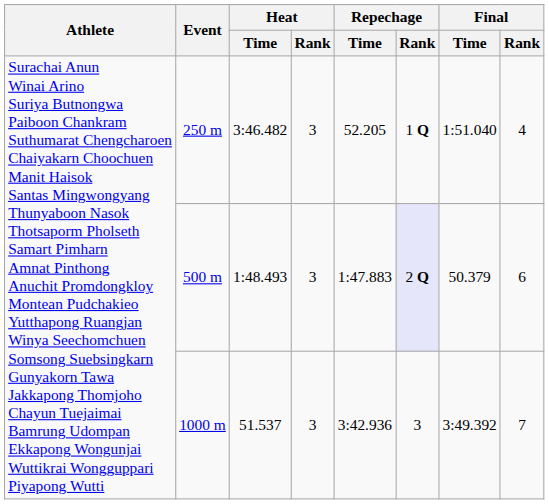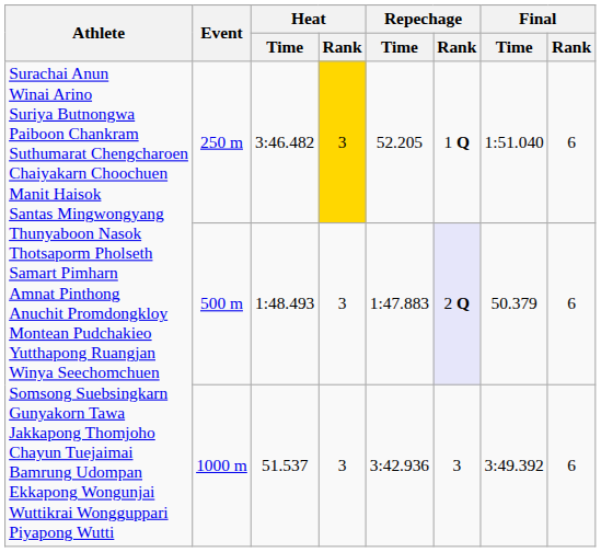 <table class="wikitable" style="text-align:center; font-size:90%">
 <tr>
 <th rowspan="2">Athlete</th>
 <th rowspan="2">Event</th>
 <th colspan="2">Heat</th>
 <th colspan="2">Repechage</th>
 <th colspan="2">Final</th>
 </tr>
 <tr>
 <th>Time</th>
 <th>Rank</th>
 <th>Time</th>
 <th>Rank</th>
 <th>Time</th>
 <th>Rank</th>
 </tr>
 <tr>
 <td rowspan=3 align="left"><a href='#'>Surachai Anun</a><br><a href='#'>Winai Arino</a><br><a href='#'>Suriya Butnongwa</a><br><a href='#'>Paiboon Chankram</a><br><a href='#'>Suthumarat Chengcharoen</a><br><a href='#'>Chaiyakarn Choochuen</a><br><a href='#'>Manit Haisok</a><br><a href='#'>Santas Mingwongyang</a><br><a href='#'>Thunyaboon Nasok</a><br><a href='#'>Thotsaporm Pholseth</a><br><a href='#'>Samart Pimharn</a><br><a href='#'>Amnat Pinthong</a><br><a href='#'>Anuchit Promdongkloy</a><br><a href='#'>Montean Pudchakieo</a><br><a href='#'>Yutthapong Ruangjan</a><br><a href='#'>Winya Seechomchuen</a><br><a href='#'>Somsong Suebsingkarn</a><br><a href='#'>Gunyakorn Tawa</a><br><a href='#'>Jakkapong Thomjoho</a><br><a href='#'>Chayun Tuejaimai</a><br><a href='#'>Bamrung Udompan</a><br><a href='#'>Ekkapong Wongunjai</a><br><a href='#'>Wuttikrai Wongguppari</a><br><a href='#'>Piyapong Wutti</a></td>
 <td><a href='#'>250 m</a></td>
 <td>3:46.482</td>
-<td>3</td>
+<td style="background: gold;">3</td>
 <td>52.205</td>
 <td>1 <strong>Q</strong></td>
 <td>1:51.040</td>
-<td>4</td>
+<td>6</td>
 </tr>
 <tr>
 <td><a href='#'>500 m</a></td>
 <td>1:48.493</td>
 <td>3</td>
 <td>1:47.883</td>
 <td style="background: lavender;">2 <strong>Q</strong></td>
 <td>50.379</td>
 <td>6</td>
 </tr>
 <tr>
 <td><a href='#'>1000 m</a></td>
 <td>51.537</td>
 <td>3</td>
 <td>3:42.936</td>
 <td>3</td>
 <td>3:49.392</td>
-<td>7</td>
+<td>6</td>
 </tr>
 </table>
